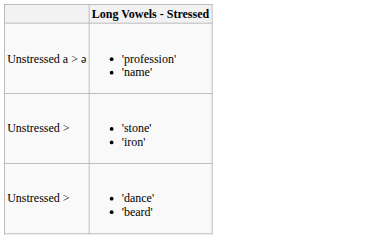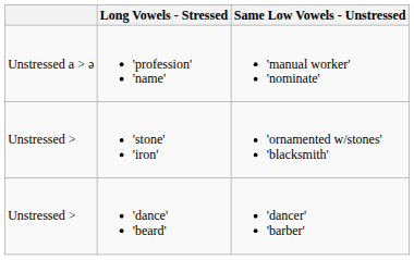 <table class="wikitable" border="1">
 <tr>
 <th></th>
 <th>Long Vowels - Stressed</th>
+<th>Same Low Vowels - Unstressed</th>
 </tr>
 <tr>
 <td>Unstressed a > ə</td>
 <td><br><ul><li> 'profession'</li><li> 'name'</li></ul></td>
+<td><br><ul><li> 'manual worker'</li><li> 'nominate'</li></ul></td>
 </tr>
 <tr>
 <td>Unstressed  > </td>
 <td><br><ul><li> 'stone'</li><li> 'iron'</li></ul></td>
+<td><br><ul><li> 'ornamented w/stones'</li><li> 'blacksmith'</li></ul></td>
 </tr>
 <tr>
 <td>Unstressed  > </td>
 <td><br><ul><li> 'dance'</li><li> 'beard'</li></ul></td>
+<td><br><ul><li> 'dancer'</li><li> 'barber'</li></ul></td>
 </tr>
 </table>
